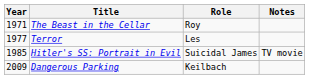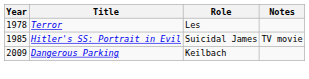 <table class="wikitable">
 <tr>
 <th>Year</th>
 <th>Title</th>
 <th>Role</th>
 <th>Notes</th>
 </tr>
 <tr>
-<td>1971</td>
-<td><em><a href='#'>The Beast in the Cellar</a></em></td>
-<td>Roy</td>
-<td></td>
-</tr>
-<tr>
-<td>1977</td>
+<td>1978</td>
 <td><em><a href='#'>Terror</a></em></td>
 <td>Les</td>
 <td></td>
 </tr>
 <tr>
 <td>1985</td>
 <td><em><a href='#'>Hitler's SS: Portrait in Evil</a></em></td>
 <td>Suicidal James</td>
 <td>TV movie</td>
 </tr>
 <tr>
 <td>2009</td>
 <td><em><a href='#'>Dangerous Parking</a></em></td>
 <td>Keilbach</td>
 <td></td>
 </tr>
 </table>
